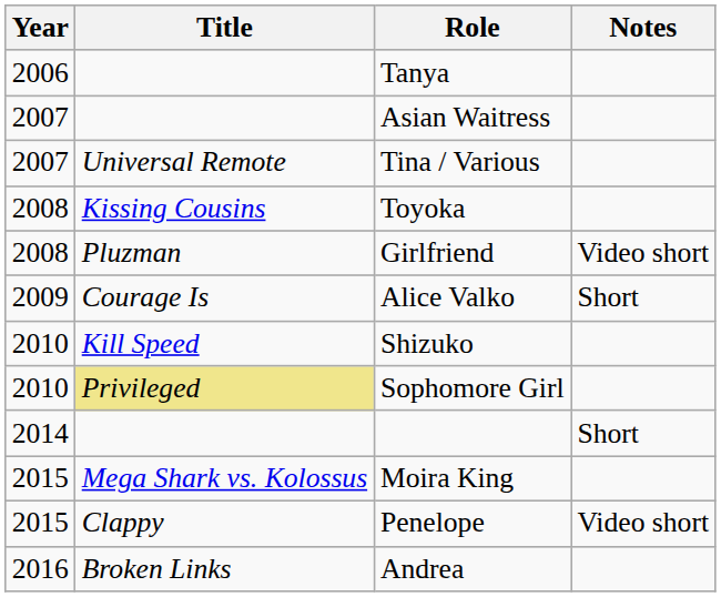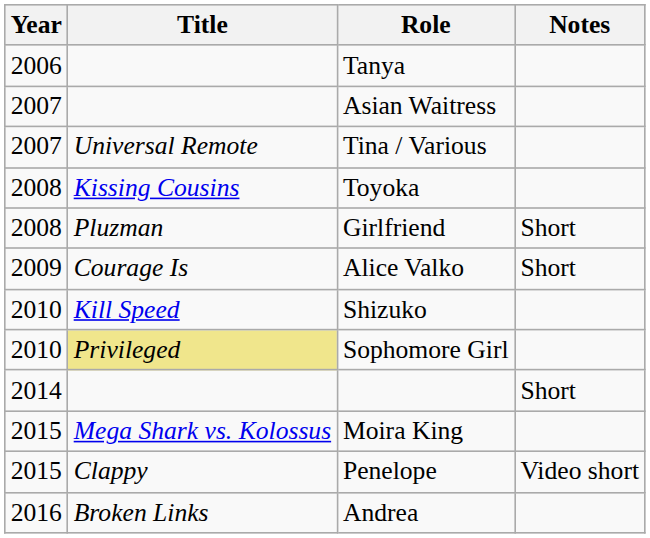 <table class="wikitable sortable">
 <tr>
 <th>Year</th>
 <th>Title</th>
 <th>Role</th>
 <th class="unsortable">Notes</th>
 </tr>
 <tr>
 <td>2006</td>
 <td><em></em></td>
 <td>Tanya</td>
 <td></td>
 </tr>
 <tr>
 <td>2007</td>
 <td><em></em></td>
 <td>Asian Waitress</td>
 <td></td>
 </tr>
 <tr>
 <td>2007</td>
 <td><em>Universal Remote</em></td>
 <td>Tina / Various</td>
 <td></td>
 </tr>
 <tr>
 <td>2008</td>
 <td><em><a href='#'>Kissing Cousins</a></em></td>
 <td>Toyoka</td>
 <td></td>
 </tr>
 <tr>
 <td>2008</td>
 <td><em>Pluzman</em></td>
 <td>Girlfriend</td>
-<td>Video short</td>
+<td>Short</td>
 </tr>
 <tr>
 <td>2009</td>
 <td><em>Courage Is</em></td>
 <td>Alice Valko</td>
 <td>Short</td>
 </tr>
 <tr>
 <td>2010</td>
 <td><em><a href='#'>Kill Speed</a></em></td>
 <td>Shizuko</td>
 <td></td>
 </tr>
 <tr>
 <td>2010</td>
 <td style="background: khaki;"><em>Privileged</em></td>
 <td>Sophomore Girl</td>
 <td></td>
 </tr>
 <tr>
 <td>2014</td>
 <td><em></em></td>
 <td></td>
 <td>Short</td>
 </tr>
 <tr>
 <td>2015</td>
 <td><em><a href='#'>Mega Shark vs. Kolossus</a></em></td>
 <td>Moira King</td>
 <td></td>
 </tr>
 <tr>
 <td>2015</td>
 <td><em>Clappy</em></td>
 <td>Penelope</td>
 <td>Video short</td>
 </tr>
 <tr>
 <td>2016</td>
 <td><em>Broken Links</em></td>
 <td>Andrea</td>
 <td></td>
 </tr>
 </table>
